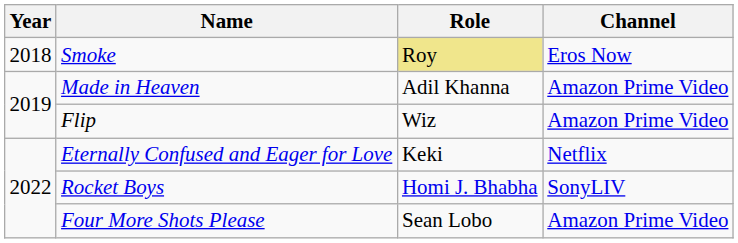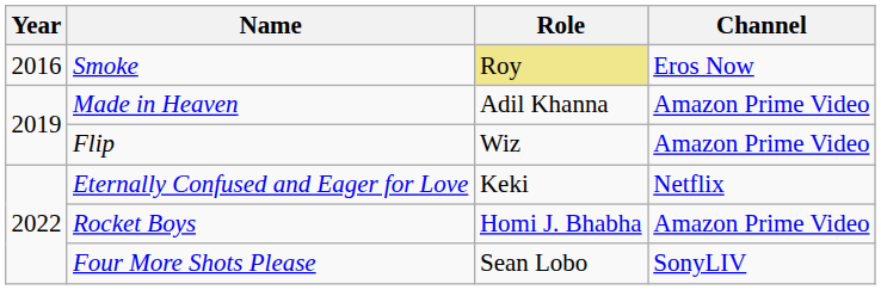 <table class = "wikitable sortable">
 <tr>
 <th>Year</th>
 <th>Name</th>
 <th>Role</th>
 <th>Channel</th>
 </tr>
 <tr>
-<td>2018</td>
+<td>2016</td>
 <td><em><a href='#'>Smoke</a></em></td>
 <td style="background: khaki;">Roy</td>
 <td><a href='#'>Eros Now</a></td>
 </tr>
 <tr>
 <td rowspan="2">2019</td>
 <td><em><a href='#'>Made in Heaven</a></em></td>
 <td>Adil Khanna</td>
 <td><a href='#'>Amazon Prime Video</a></td>
 </tr>
 <tr>
 <td><em>Flip</em></td>
 <td>Wiz</td>
 <td><a href='#'>Amazon Prime Video</a></td>
 </tr>
 <tr>
 <td rowspan="3">2022</td>
 <td><em><a href='#'>Eternally Confused and Eager for Love</a></em></td>
 <td>Keki</td>
 <td><a href='#'>Netflix</a></td>
 </tr>
 <tr>
 <td><em><a href='#'>Rocket Boys</a></em></td>
 <td><a href='#'>Homi J. Bhabha</a></td>
-<td><a href='#'>SonyLIV</a></td>
+<td><a href='#'>Amazon Prime Video</a></td>
 </tr>
 <tr>
 <td><em><a href='#'>Four More Shots Please</a></em></td>
 <td>Sean Lobo</td>
-<td><a href='#'>Amazon Prime Video</a></td>
+<td><a href='#'>SonyLIV</a></td>
 </tr>
 </table>
